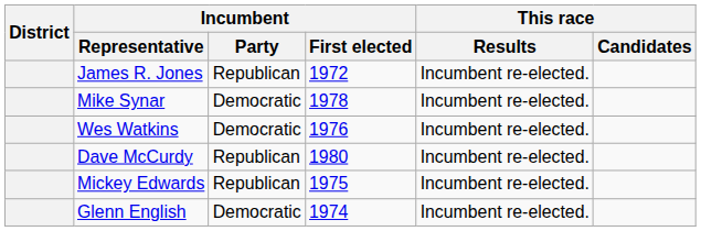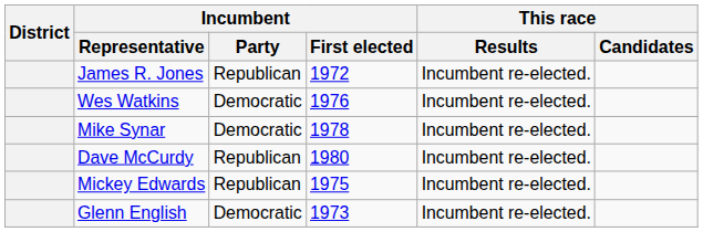 <table class=wikitable>
 <tr>
 <th rowspan=2>District</th>
 <th colspan=3>Incumbent</th>
 <th colspan=2>This race</th>
 </tr>
 <tr>
 <th>Representative</th>
 <th>Party</th>
 <th>First elected</th>
 <th>Results</th>
 <th>Candidates</th>
 </tr>
 <tr>
 <th></th>
 <td><a href='#'>James R. Jones</a></td>
 <td>Republican</td>
 <td><a href='#'>1972</a></td>
 <td>Incumbent re-elected.</td>
 <td nowrap></td>
 </tr>
 <tr>
 <th></th>
-<td><a href='#'>Mike Synar</a></td>
+<td><a href='#'>Wes Watkins</a></td>
 <td>Democratic</td>
-<td><a href='#'>1978</a></td>
+<td><a href='#'>1976</a></td>
 <td>Incumbent re-elected.</td>
 <td nowrap></td>
 </tr>
 <tr>
 <th></th>
-<td><a href='#'>Wes Watkins</a></td>
+<td><a href='#'>Mike Synar</a></td>
 <td>Democratic</td>
-<td><a href='#'>1976</a></td>
+<td><a href='#'>1978</a></td>
 <td>Incumbent re-elected.</td>
 <td nowrap></td>
 </tr>
 <tr>
 <th></th>
 <td><a href='#'>Dave McCurdy</a></td>
 <td>Republican</td>
 <td><a href='#'>1980</a></td>
 <td>Incumbent re-elected.</td>
 <td nowrap></td>
 </tr>
 <tr>
 <th></th>
 <td><a href='#'>Mickey Edwards</a></td>
 <td>Republican</td>
 <td><a href='#'>1975</a></td>
 <td>Incumbent re-elected.</td>
 <td nowrap></td>
 </tr>
 <tr>
 <th></th>
 <td><a href='#'>Glenn English</a></td>
 <td>Democratic</td>
-<td><a href='#'>1974</a></td>
+<td><a href='#'>1973</a></td>
 <td>Incumbent re-elected.</td>
 <td nowrap></td>
 </tr>
 </table>
